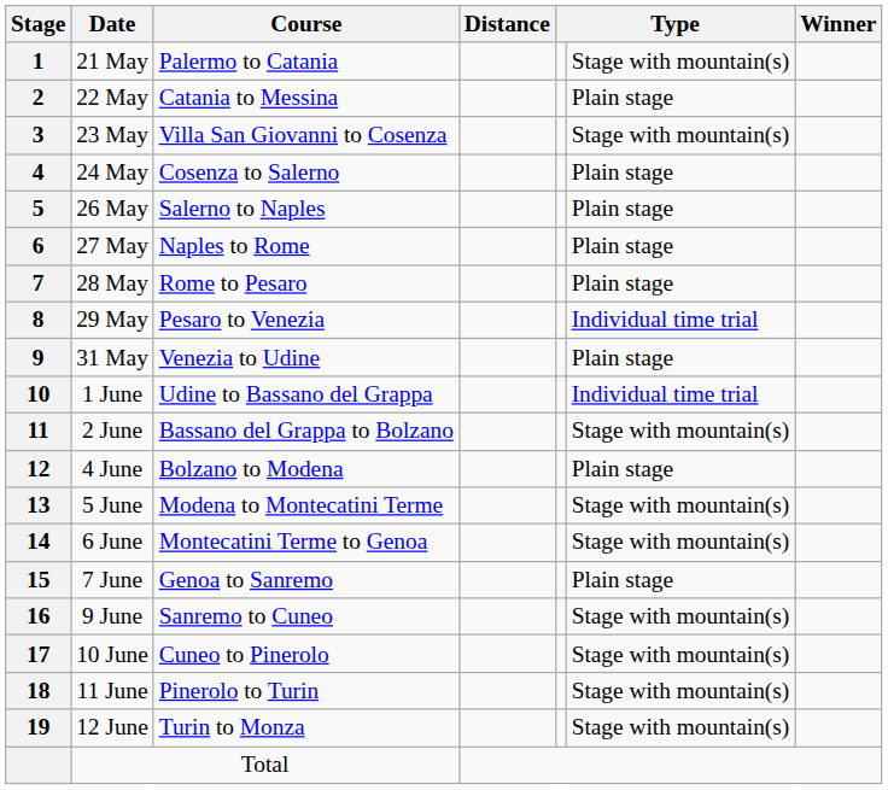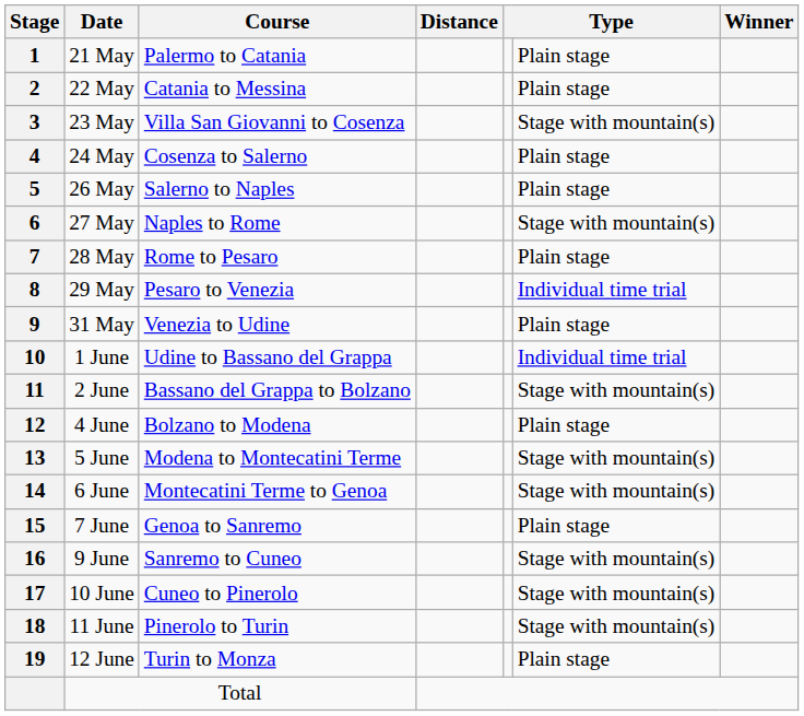 <table class="wikitable">
 <tr>
 <th scope="col">Stage</th>
 <th scope="col">Date</th>
 <th scope="col">Course</th>
 <th scope="col">Distance</th>
 <th scope="col" colspan="2">Type</th>
 <th scope="col">Winner</th>
 </tr>
 <tr>
 <th scope=“row”>1</th>
 <td style="text-align:center;">21 May</td>
 <td><a href='#'>Palermo</a> to <a href='#'>Catania</a></td>
 <td style="text-align:center;"></td>
 <td style="text-align:center;"></td>
-<td>Stage with mountain(s)</td>
+<td>Plain stage</td>
 <td></td>
 </tr>
 <tr>
 <th scope=“row”>2</th>
 <td style="text-align:center;">22 May</td>
 <td><a href='#'>Catania</a> to <a href='#'>Messina</a></td>
 <td style="text-align:center;"></td>
 <td style="text-align:center;"></td>
 <td>Plain stage</td>
 <td></td>
 </tr>
 <tr>
 <th scope=“row”>3</th>
 <td style="text-align:center;">23 May</td>
 <td><a href='#'>Villa San Giovanni</a> to <a href='#'>Cosenza</a></td>
 <td style="text-align:center;"></td>
 <td style="text-align:center;"></td>
 <td>Stage with mountain(s)</td>
 <td></td>
 </tr>
 <tr>
 <th scope=“row”>4</th>
 <td style="text-align:center;">24 May</td>
 <td><a href='#'>Cosenza</a> to <a href='#'>Salerno</a></td>
 <td style="text-align:center;"></td>
 <td style="text-align:center;"></td>
 <td>Plain stage</td>
 <td></td>
 </tr>
 <tr>
 <th scope=“row”>5</th>
 <td style="text-align:center;">26 May</td>
 <td><a href='#'>Salerno</a> to <a href='#'>Naples</a></td>
 <td style="text-align:center;"></td>
 <td style="text-align:center;"></td>
 <td>Plain stage</td>
 <td></td>
 </tr>
 <tr>
 <th scope=“row”>6</th>
 <td style="text-align:center;">27 May</td>
 <td><a href='#'>Naples</a> to <a href='#'>Rome</a></td>
 <td style="text-align:center;"></td>
 <td style="text-align:center;"></td>
-<td>Plain stage</td>
+<td>Stage with mountain(s)</td>
 <td></td>
 </tr>
 <tr>
 <th scope=“row”>7</th>
 <td style="text-align:center;">28 May</td>
 <td><a href='#'>Rome</a> to <a href='#'>Pesaro</a></td>
 <td style="text-align:center;"></td>
 <td style="text-align:center;"></td>
 <td>Plain stage</td>
 <td></td>
 </tr>
 <tr>
 <th scope=“row”>8</th>
 <td style="text-align:center;">29 May</td>
 <td><a href='#'>Pesaro</a> to <a href='#'>Venezia</a></td>
 <td style="text-align:center;"></td>
 <td style="text-align:center;"></td>
 <td><a href='#'>Individual time trial</a></td>
 <td></td>
 </tr>
 <tr>
 <th scope=“row”>9</th>
 <td style="text-align:center;">31 May</td>
 <td><a href='#'>Venezia</a> to <a href='#'>Udine</a></td>
 <td style="text-align:center;"></td>
 <td style="text-align:center;"></td>
 <td>Plain stage</td>
 <td></td>
 </tr>
 <tr>
 <th scope=“row”>10</th>
 <td style="text-align:center;">1 June</td>
 <td><a href='#'>Udine</a> to <a href='#'>Bassano del Grappa</a></td>
 <td style="text-align:center;"></td>
 <td style="text-align:center;"></td>
 <td><a href='#'>Individual time trial</a></td>
 <td></td>
 </tr>
 <tr>
 <th scope=“row”>11</th>
 <td style="text-align:center;">2 June</td>
 <td><a href='#'>Bassano del Grappa</a> to <a href='#'>Bolzano</a></td>
 <td style="text-align:center;"></td>
 <td style="text-align:center;"></td>
 <td>Stage with mountain(s)</td>
 <td></td>
 </tr>
 <tr>
 <th scope=“row”>12</th>
 <td style="text-align:center;">4 June</td>
 <td><a href='#'>Bolzano</a> to <a href='#'>Modena</a></td>
 <td style="text-align:center;"></td>
 <td style="text-align:center;"></td>
 <td>Plain stage</td>
 <td></td>
 </tr>
 <tr>
 <th scope=“row”>13</th>
 <td style="text-align:center;">5 June</td>
 <td><a href='#'>Modena</a> to <a href='#'>Montecatini Terme</a></td>
 <td style="text-align:center;"></td>
 <td style="text-align:center;"></td>
 <td>Stage with mountain(s)</td>
 <td></td>
 </tr>
 <tr>
 <th scope=“row”>14</th>
 <td style="text-align:center;">6 June</td>
 <td><a href='#'>Montecatini Terme</a> to <a href='#'>Genoa</a></td>
 <td style="text-align:center;"></td>
 <td style="text-align:center;"></td>
 <td>Stage with mountain(s)</td>
 <td></td>
 </tr>
 <tr>
 <th scope=“row”>15</th>
 <td style="text-align:center;">7 June</td>
 <td><a href='#'>Genoa</a> to <a href='#'>Sanremo</a></td>
 <td style="text-align:center;"></td>
 <td style="text-align:center;"></td>
 <td>Plain stage</td>
 <td></td>
 </tr>
 <tr>
 <th scope=“row”>16</th>
 <td style="text-align:center;">9 June</td>
 <td><a href='#'>Sanremo</a> to <a href='#'>Cuneo</a></td>
 <td style="text-align:center;"></td>
 <td style="text-align:center;"></td>
 <td>Stage with mountain(s)</td>
 <td></td>
 </tr>
 <tr>
 <th scope=“row”>17</th>
 <td style="text-align:center;">10 June</td>
 <td><a href='#'>Cuneo</a> to <a href='#'>Pinerolo</a></td>
 <td style="text-align:center;"></td>
 <td style="text-align:center;"></td>
 <td>Stage with mountain(s)</td>
 <td></td>
 </tr>
 <tr>
 <th scope=“row”>18</th>
 <td style="text-align:center;">11 June</td>
 <td><a href='#'>Pinerolo</a> to <a href='#'>Turin</a></td>
 <td style="text-align:center;"></td>
 <td style="text-align:center;"></td>
 <td>Stage with mountain(s)</td>
 <td></td>
 </tr>
 <tr>
 <th scope=“row”>19</th>
 <td style="text-align:center;">12 June</td>
 <td><a href='#'>Turin</a> to <a href='#'>Monza</a></td>
 <td style="text-align:center;"></td>
 <td style="text-align:center;"></td>
-<td>Stage with mountain(s)</td>
+<td>Plain stage</td>
 <td></td>
 </tr>
 <tr>
 <th scope="row"></th>
 <td colspan="2" align=center>Total</td>
 <td colspan="5" align="center"></td>
 </tr>
 </table>
